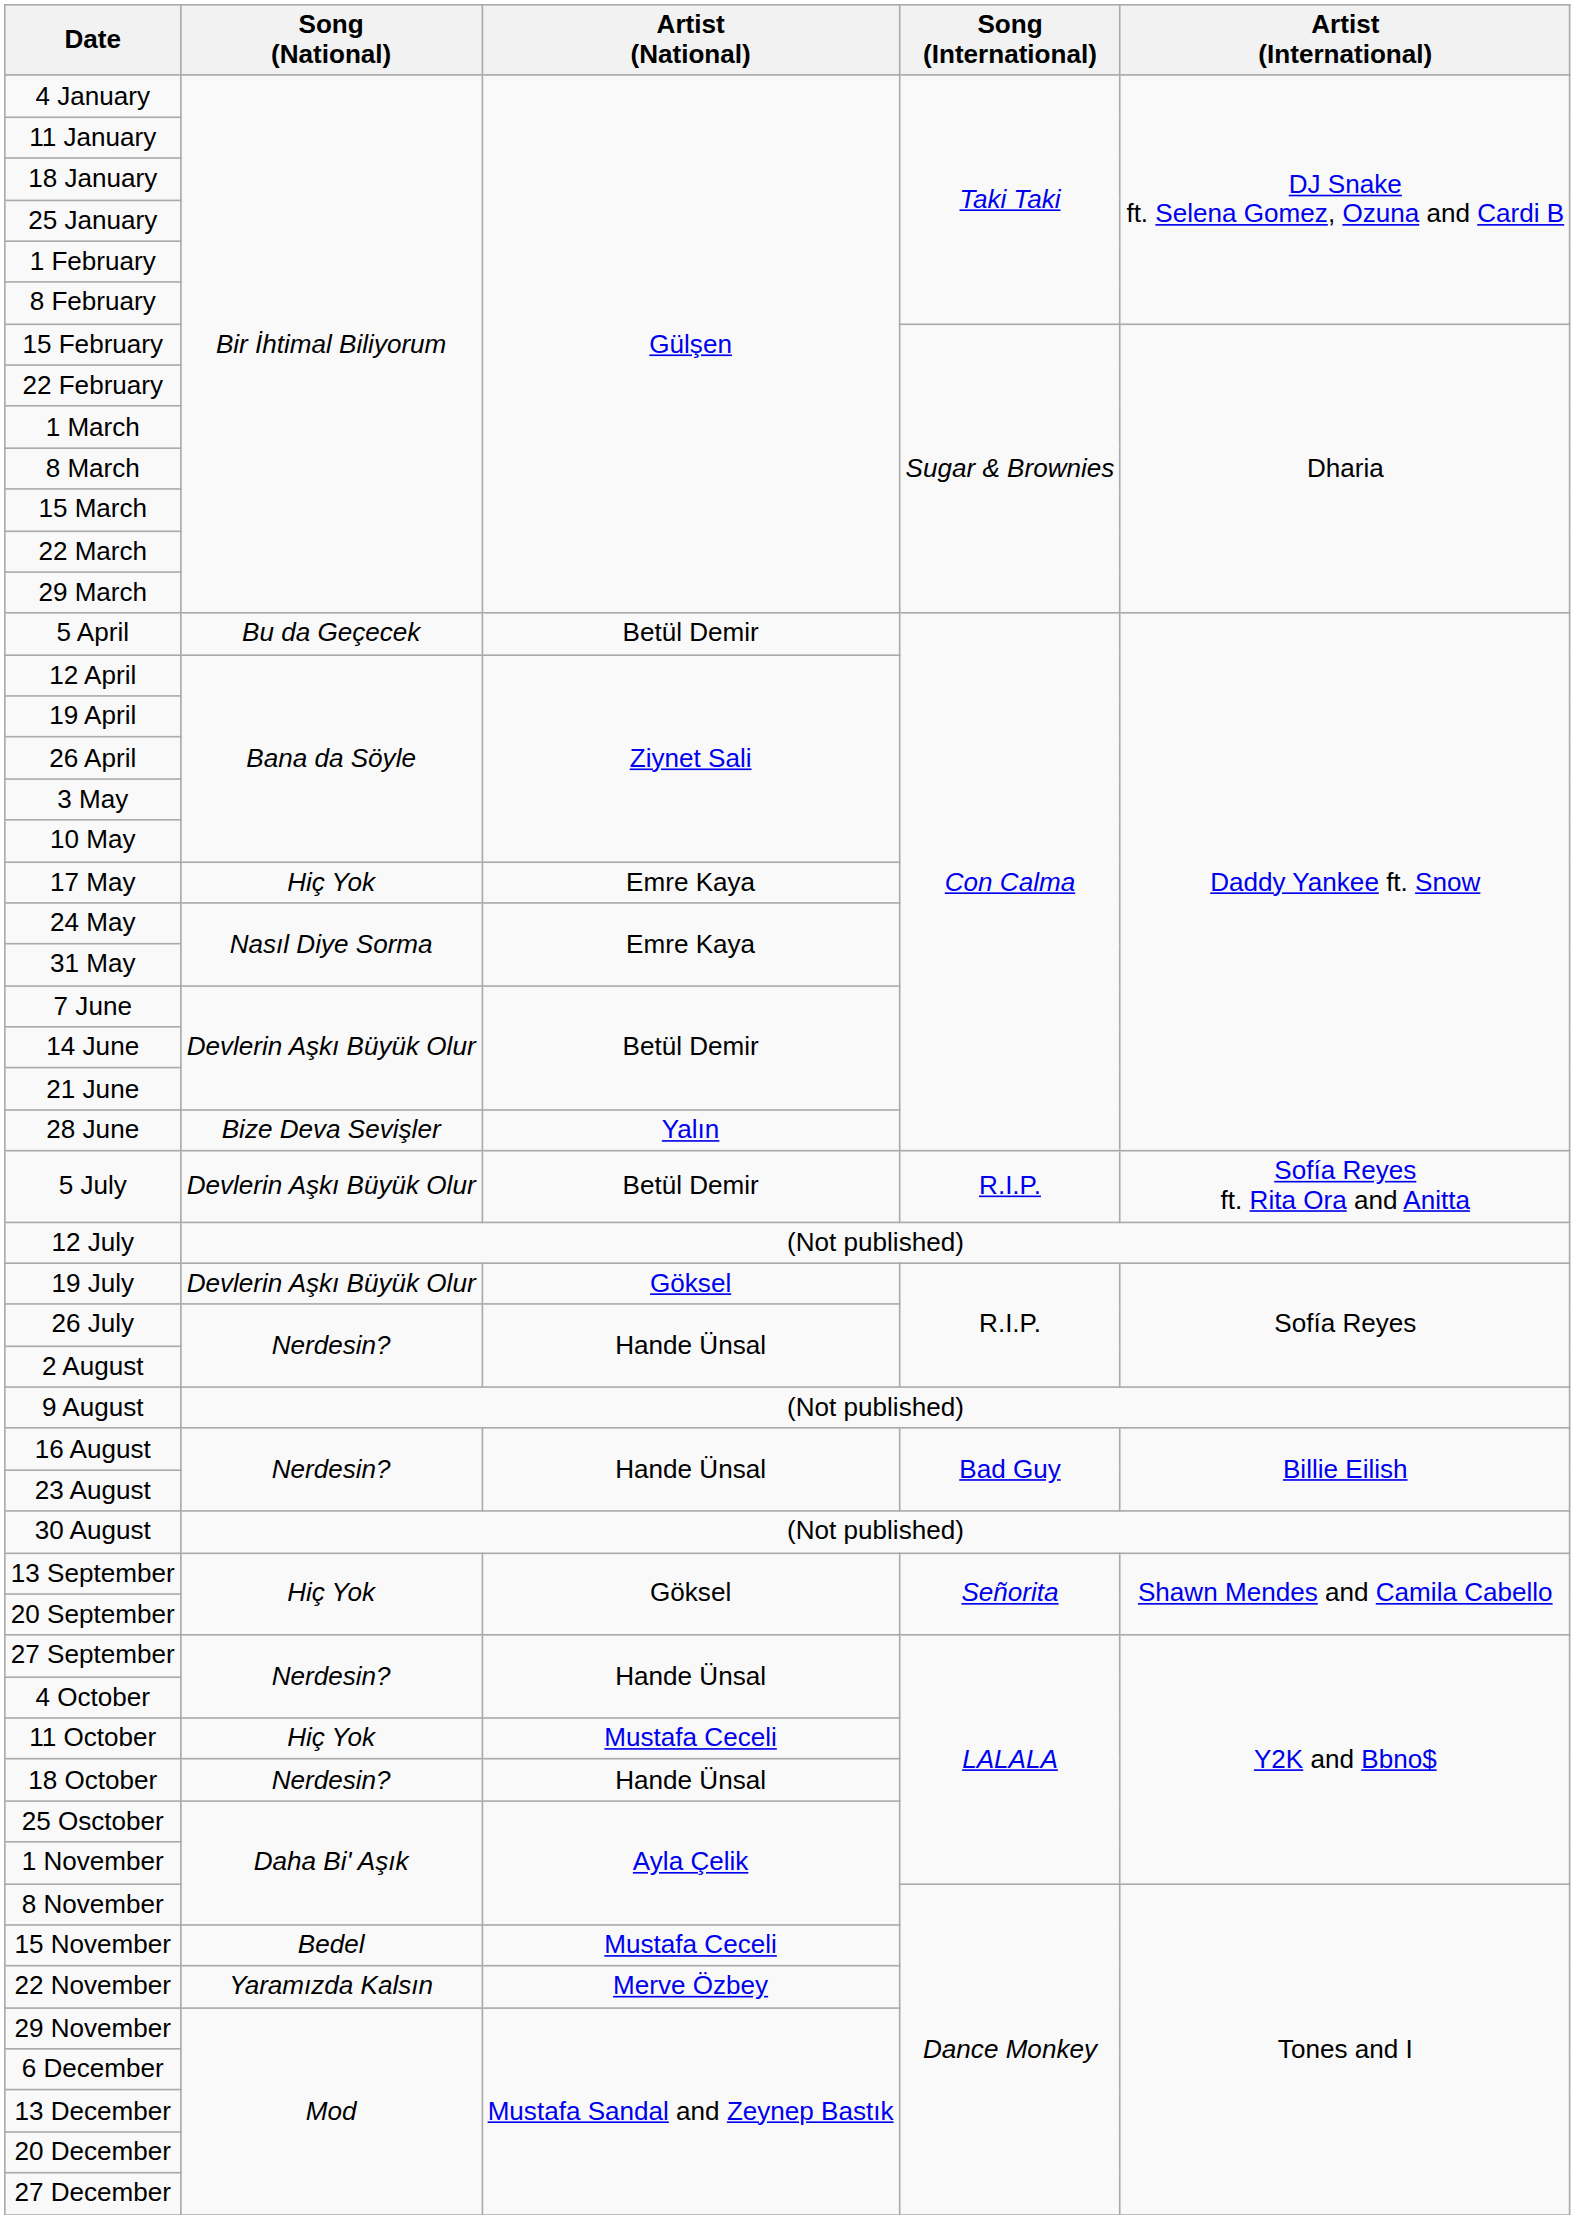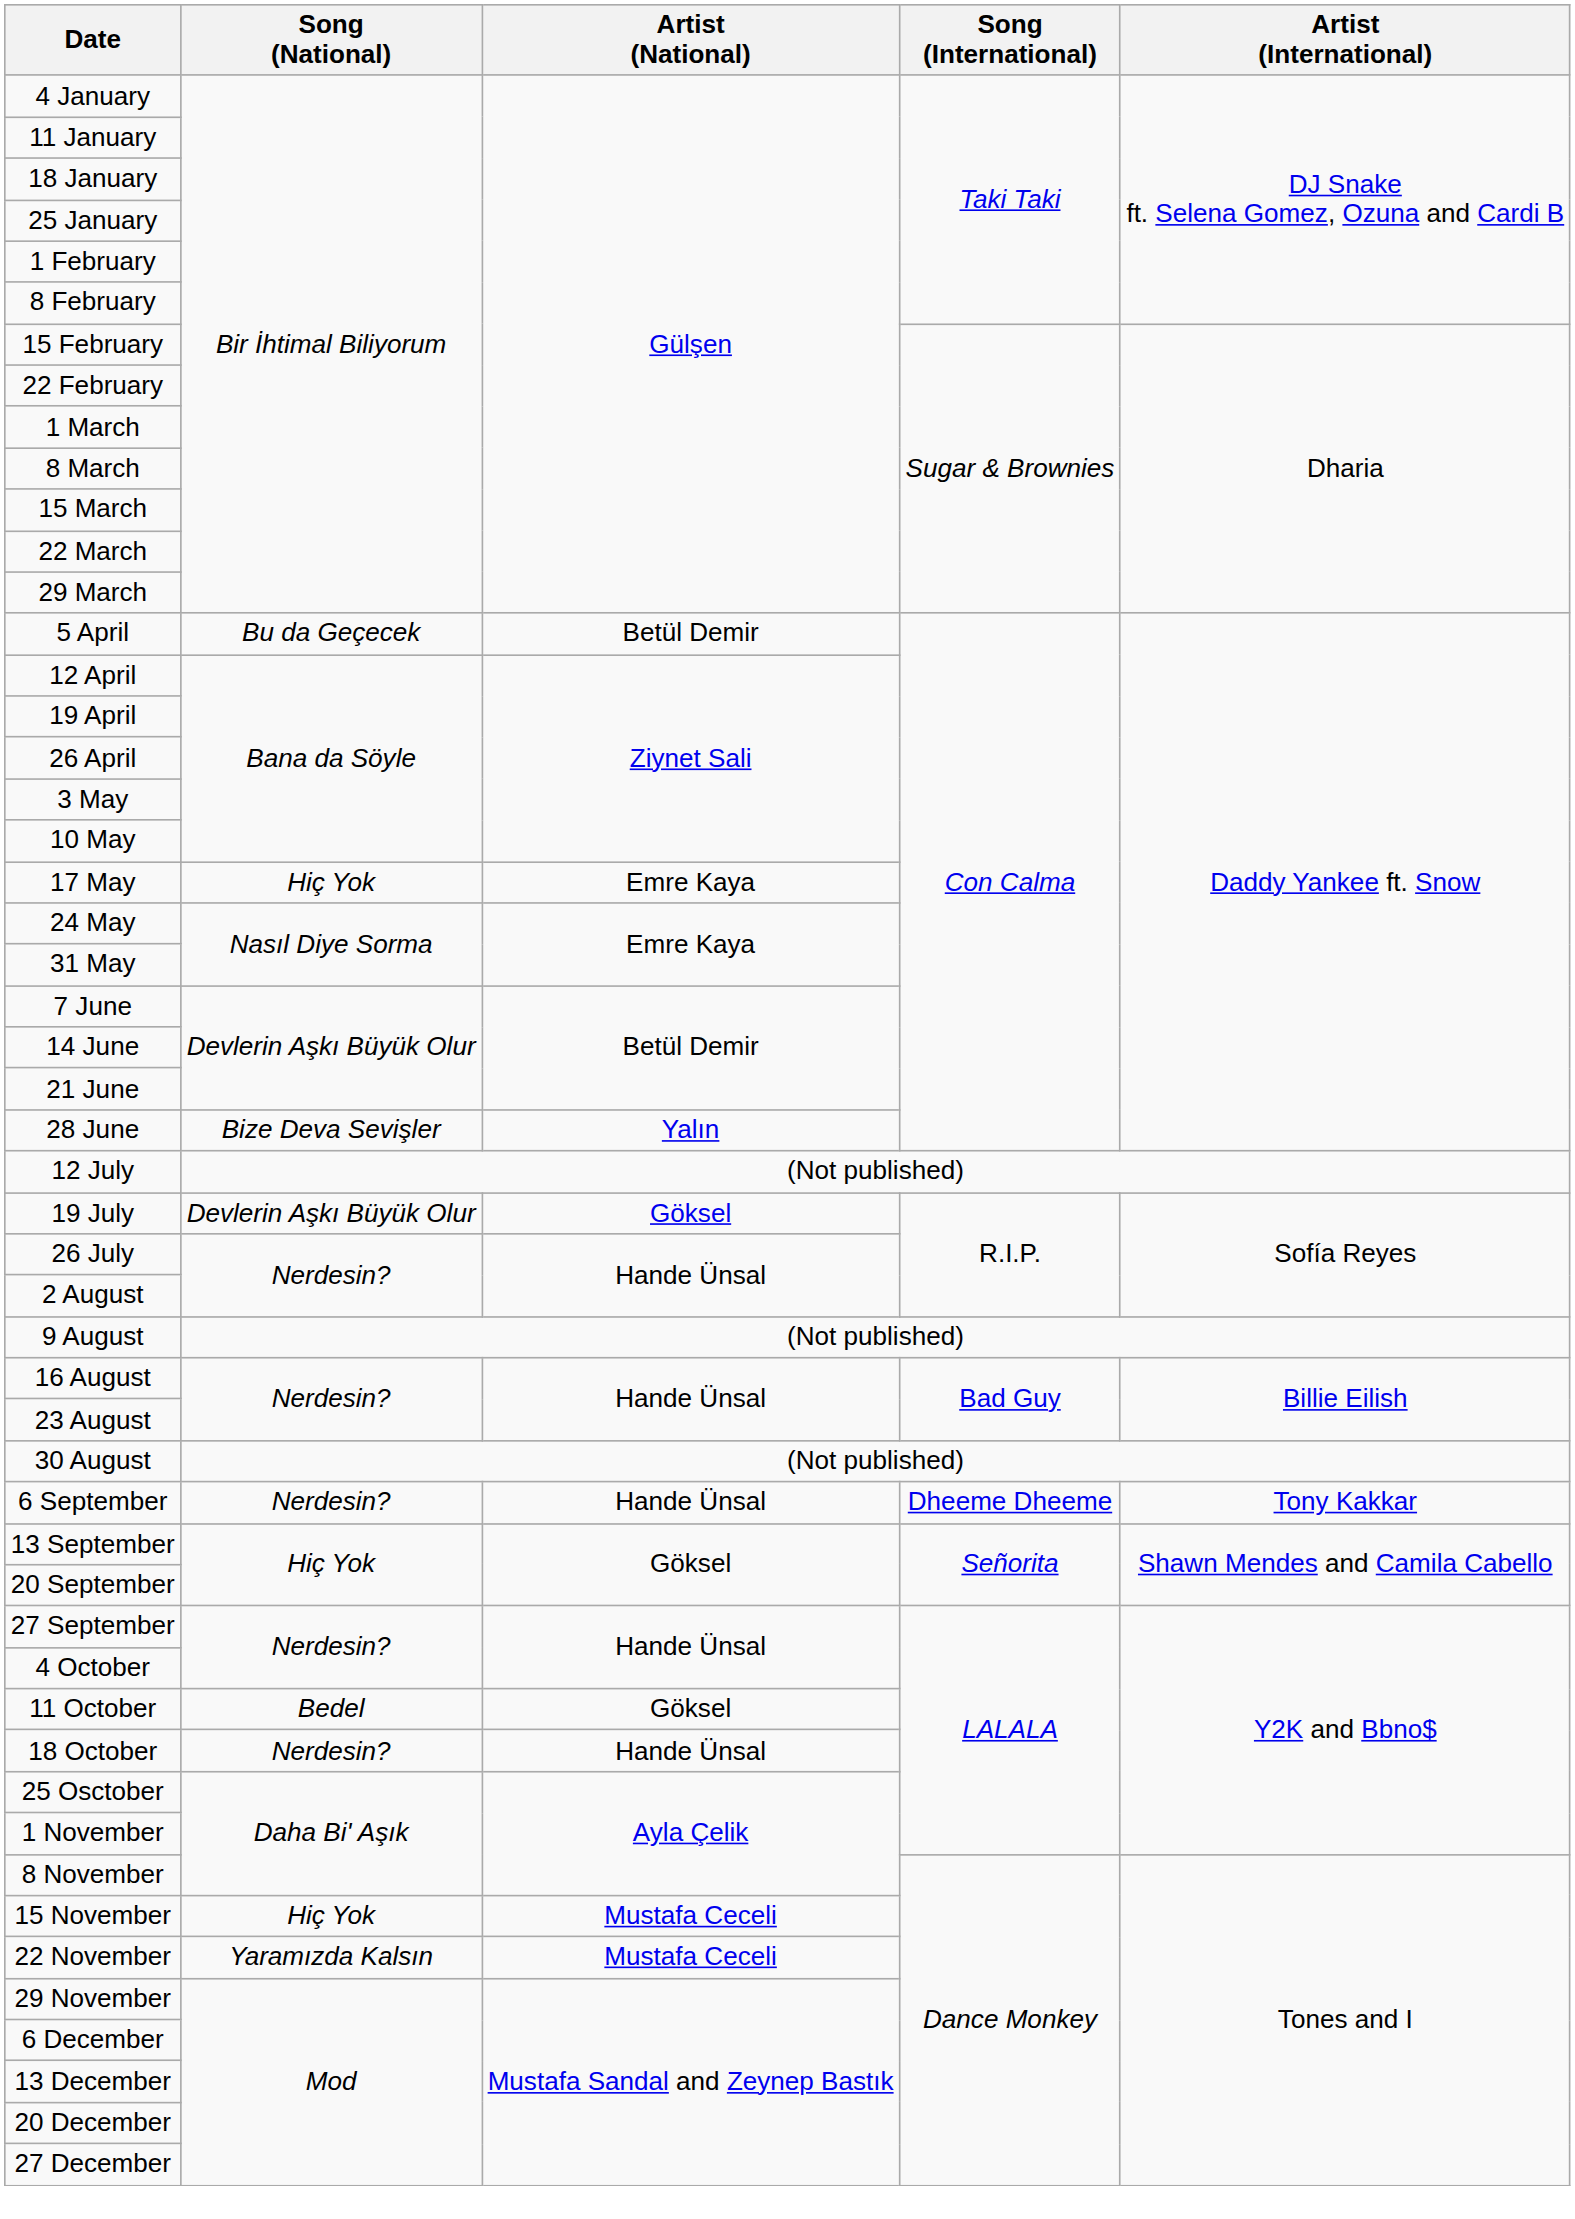 <table class="wikitable" style="text-align: center">
 <tr>
 <th>Date</th>
 <th>Song<br>(National)</th>
 <th>Artist<br>(National)</th>
 <th>Song<br>(International)</th>
 <th>Artist <br>(International)</th>
 </tr>
 <tr>
 <td>4 January</td>
 <td rowspan=13><em>Bir İhtimal Biliyorum</em></td>
 <td rowspan=13><a href='#'>Gülşen</a></td>
 <td rowspan=6><em><a href='#'>Taki Taki</a></em></td>
 <td rowspan=6><a href='#'>DJ Snake</a><br>ft. <a href='#'>Selena Gomez</a>, <a href='#'>Ozuna</a> and <a href='#'>Cardi B</a></td>
 </tr>
 <tr>
 <td>11 January</td>
 </tr>
 <tr>
 <td>18 January</td>
 </tr>
 <tr>
 <td>25 January</td>
 </tr>
 <tr>
 <td>1 February</td>
 </tr>
 <tr>
 <td>8 February</td>
 </tr>
 <tr>
 <td>15 February</td>
 <td rowspan=7><em>Sugar & Brownies</em></td>
 <td rowspan=7>Dharia</td>
 </tr>
 <tr>
 <td>22 February</td>
 </tr>
 <tr>
 <td>1 March</td>
 </tr>
 <tr>
 <td>8 March</td>
 </tr>
 <tr>
 <td>15 March</td>
 </tr>
 <tr>
 <td>22 March</td>
 </tr>
 <tr>
 <td>29 March</td>
 </tr>
 <tr>
 <td>5 April</td>
 <td><em>Bu da Geçecek</em></td>
 <td>Betül Demir</td>
 <td rowspan=13><em><a href='#'>Con Calma</a></em></td>
 <td rowspan=13><a href='#'>Daddy Yankee</a> ft. <a href='#'>Snow</a></td>
 </tr>
 <tr>
 <td>12 April</td>
 <td rowspan=5><em>Bana da Söyle</em></td>
 <td rowspan=5><a href='#'>Ziynet Sali</a></td>
 </tr>
 <tr>
 <td>19 April</td>
 </tr>
 <tr>
 <td>26 April</td>
 </tr>
 <tr>
 <td>3 May</td>
 </tr>
 <tr>
 <td>10 May</td>
 </tr>
 <tr>
 <td>17 May</td>
 <td><em>Hiç Yok</em> </td>
 <td>Emre Kaya</td>
 </tr>
 <tr>
 <td>24 May</td>
 <td rowspan=2><em>Nasıl Diye Sorma</em></td>
 <td rowspan=2>Emre Kaya</td>
 </tr>
 <tr>
 <td>31 May</td>
 </tr>
 <tr>
 <td>7 June</td>
 <td rowspan=3><em>Devlerin Aşkı Büyük Olur</em></td>
 <td rowspan=3>Betül Demir</td>
 </tr>
 <tr>
 <td>14 June</td>
 </tr>
 <tr>
 <td>21 June</td>
 </tr>
 <tr>
 <td>28 June</td>
 <td><em>Bize Deva Sevişler</em></td>
 <td><a href='#'>Yalın</a></td>
 </tr>
 <tr>
-<td>5 July</td>
-<td><em>Devlerin Aşkı Büyük Olur</em></td>
-<td>Betül Demir</td>
-<td><a href='#'>R.I.P.</a></td>
-<td><a href='#'>Sofía Reyes</a><br>ft. <a href='#'>Rita Ora</a> and <a href='#'>Anitta</a></td>
-</tr>
-<tr>
 <td>12 July</td>
 <td colspan=4>(Not published)</td>
 </tr>
 <tr>
 <td>19 July</td>
 <td><em>Devlerin Aşkı Büyük Olur</em></td>
 <td><a href='#'>Göksel</a></td>
 <td rowspan=3>R.I.P.</td>
 <td rowspan=3>Sofía Reyes</td>
 </tr>
 <tr>
 <td>26 July</td>
 <td rowspan=2><em>Nerdesin?</em> </td>
 <td rowspan=2>Hande Ünsal</td>
 </tr>
 <tr>
 <td>2 August</td>
 </tr>
 <tr>
 <td>9 August</td>
 <td colspan=4>(Not published)</td>
 </tr>
 <tr>
 <td>16 August</td>
 <td rowspan=2><em>Nerdesin?</em> </td>
 <td rowspan=2>Hande Ünsal</td>
 <td rowspan=2><a href='#'>Bad Guy</a></td>
 <td rowspan=2><a href='#'>Billie Eilish</a></td>
 </tr>
 <tr>
 <td>23 August</td>
 </tr>
 <tr>
 <td>30 August</td>
 <td colspan=4>(Not published)</td>
 </tr>
 <tr>
+<td>6 September</td>
+<td><em>Nerdesin?</em> </td>
+<td>Hande Ünsal</td>
+<td><a href='#'>Dheeme Dheeme</a></td>
+<td><a href='#'>Tony Kakkar</a></td>
+</tr>
+<tr>
 <td>13 September</td>
 <td rowspan=2><em>Hiç Yok</em> </td>
 <td rowspan=2>Göksel</td>
 <td rowspan=2><em><a href='#'>Señorita</a></em> </td>
 <td rowspan=2><a href='#'>Shawn Mendes</a> and <a href='#'>Camila Cabello</a></td>
 </tr>
 <tr>
 <td>20 September</td>
 </tr>
 <tr>
 <td>27 September</td>
 <td rowspan=2><em>Nerdesin?</em> </td>
 <td rowspan=2>Hande Ünsal</td>
 <td rowspan=6><em><a href='#'>LALALA</a></em><br></td>
 <td rowspan=6><a href='#'>Y2K</a> and <a href='#'>Bbno$</a></td>
 </tr>
 <tr>
 <td>4 October</td>
 </tr>
 <tr>
 <td>11 October</td>
-<td><em>Hiç Yok</em> </td>
-<td><a href='#'>Mustafa Ceceli</a></td>
+<td><em>Bedel</em> </td>
+<td>Göksel</td>
 </tr>
 <tr>
 <td>18 October</td>
 <td><em>Nerdesin?</em> </td>
 <td>Hande Ünsal</td>
 </tr>
 <tr>
 <td>25 Osctober</td>
 <td rowspan=3><em>Daha Bi' Aşık</em><br></td>
 <td rowspan=3><a href='#'>Ayla Çelik</a></td>
 </tr>
 <tr>
 <td>1 November</td>
 </tr>
 <tr>
 <td>8 November</td>
 <td rowspan=8><em>Dance Monkey</em> </td>
 <td rowspan=8>Tones and I</td>
 </tr>
 <tr>
 <td>15 November</td>
-<td><em>Bedel</em> </td>
+<td><em>Hiç Yok</em> </td>
 <td><a href='#'>Mustafa Ceceli</a></td>
 </tr>
 <tr>
 <td>22 November</td>
 <td><em>Yaramızda Kalsın</em> </td>
-<td><a href='#'>Merve Özbey</a></td>
+<td><a href='#'>Mustafa Ceceli</a></td>
 </tr>
 <tr>
 <td>29 November</td>
 <td rowspan=5><em>Mod</em> </td>
 <td rowspan=5><a href='#'>Mustafa Sandal</a> and <a href='#'>Zeynep Bastık</a></td>
 </tr>
 <tr>
 <td>6 December</td>
 </tr>
 <tr>
 <td>13 December</td>
 </tr>
 <tr>
 <td>20 December</td>
 </tr>
 <tr>
 <td>27 December</td>
 </tr>
 </table>
